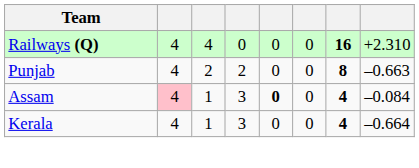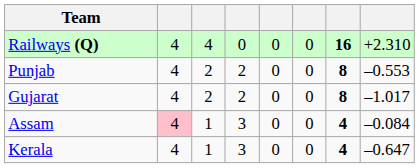 <table class="wikitable" style="text-align:center">
 <tr>
 <th style="width:140px;">Team</th>
 <th style="width:25px;"></th>
 <th style="width:25px;"></th>
 <th style="width:25px;"></th>
 <th style="width:25px;"></th>
 <th style="width:25px;"></th>
 <th style="width:25px;"></th>
 <th style="width:40px;"></th>
 </tr>
 <tr style="background:#cfc;">
 <td style="text-align:left"><a href='#'>Railways</a> <strong>(Q)</strong></td>
 <td>4</td>
 <td>4</td>
 <td>0</td>
 <td>0</td>
 <td>0</td>
 <td><strong>16</strong></td>
 <td>+2.310</td>
 </tr>
 <tr>
 <td style="text-align:left"><a href='#'>Punjab</a></td>
 <td>4</td>
 <td>2</td>
 <td>2</td>
 <td>0</td>
 <td>0</td>
 <td><strong>8</strong></td>
-<td>–0.663</td>
+<td>–0.553</td>
+</tr>
+<tr>
+<td style="text-align:left"><a href='#'>Gujarat</a></td>
+<td>4</td>
+<td>2</td>
+<td>2</td>
+<td>0</td>
+<td>0</td>
+<td><strong>8</strong></td>
+<td>–1.017</td>
 </tr>
 <tr>
 <td style="text-align:left"><a href='#'>Assam</a></td>
 <td style="background: pink;">4</td>
 <td>1</td>
 <td>3</td>
-<td><strong>0</strong></td>
+<td>0</td>
 <td>0</td>
 <td><strong>4</strong></td>
 <td>–0.084</td>
 </tr>
 <tr>
 <td style="text-align:left"><a href='#'>Kerala</a></td>
 <td>4</td>
 <td>1</td>
 <td>3</td>
 <td>0</td>
 <td>0</td>
 <td><strong>4</strong></td>
-<td>–0.664</td>
+<td>–0.647</td>
 </tr>
 </table>
